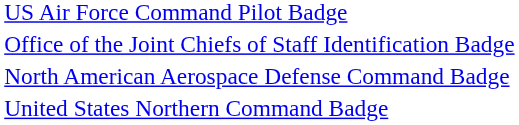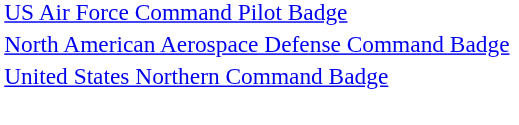 <table>
 <tr>
 <td></td>
 <td><a href='#'>US Air Force Command Pilot Badge</a></td>
-</tr>
-<tr>
-<td></td>
-<td><a href='#'>Office of the Joint Chiefs of Staff Identification Badge</a></td>
 </tr>
 <tr>
 <td></td>
 <td><a href='#'>North American Aerospace Defense Command Badge</a></td>
 </tr>
 <tr>
 <td></td>
 <td><a href='#'>United States Northern Command Badge</a></td>
 </tr>
 </table>
